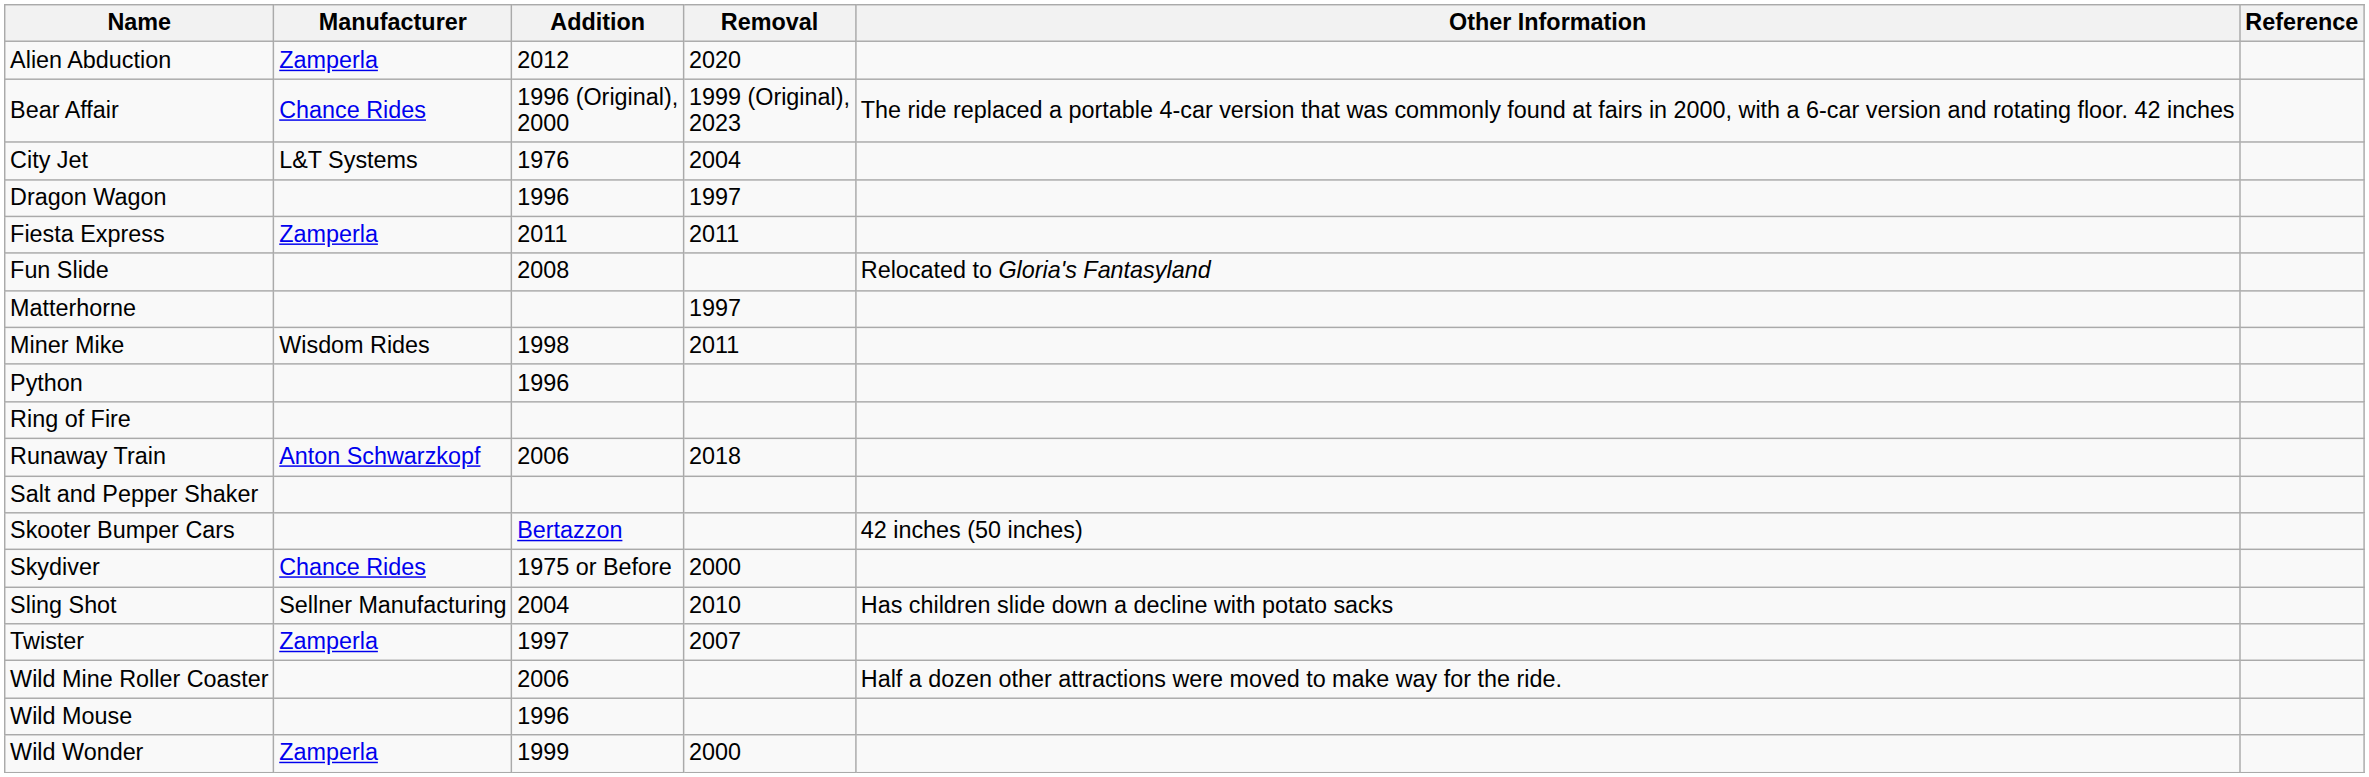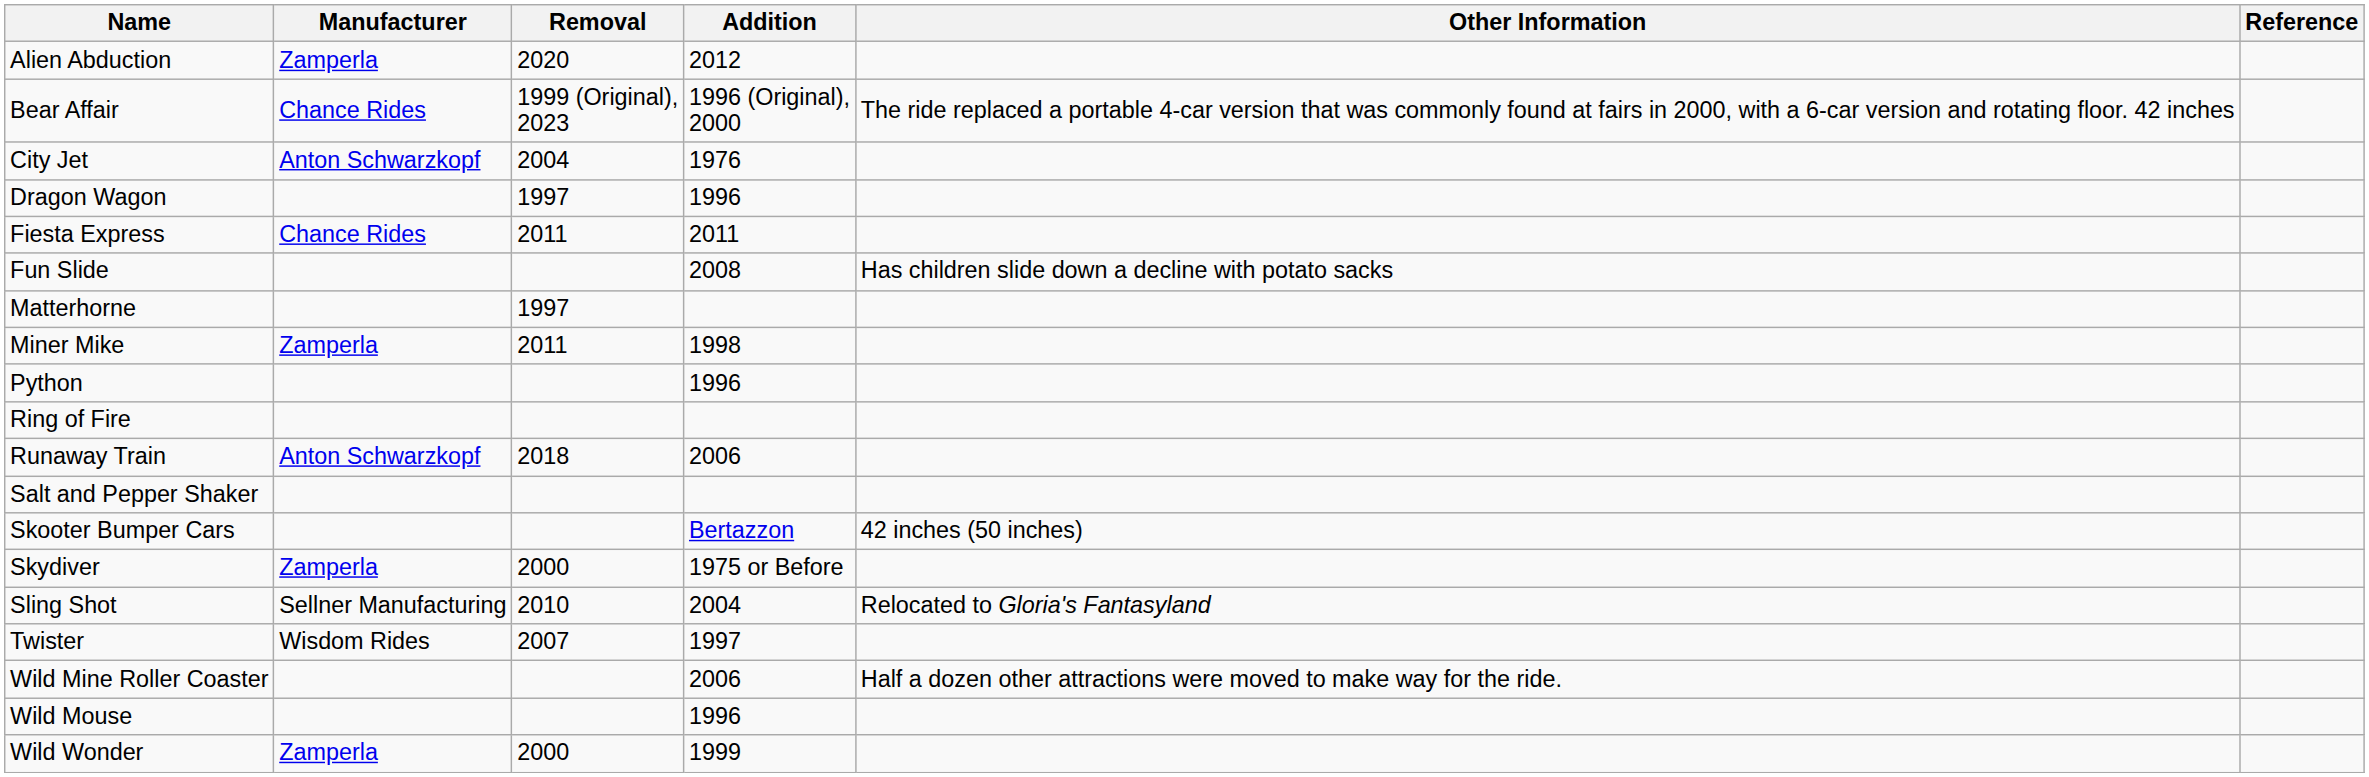 <table class="wikitable sortable">
 <tr>
 <th>Name</th>
 <th>Manufacturer</th>
+<th>Removal</th>
 <th>Addition</th>
-<th>Removal</th>
 <th>Other Information</th>
 <th>Reference</th>
 </tr>
 <tr>
 <td>Alien Abduction</td>
 <td><a href='#'>Zamperla</a></td>
+<td>2020</td>
 <td>2012</td>
-<td>2020</td>
 <td></td>
 <td></td>
 </tr>
 <tr>
 <td>Bear Affair</td>
 <td><a href='#'>Chance Rides</a></td>
+<td>1999 (Original),<br>2023</td>
 <td>1996 (Original),<br>2000</td>
-<td>1999 (Original),<br>2023</td>
 <td>The ride replaced a portable 4-car version that was commonly found at fairs in 2000, with a 6-car version and rotating floor. 42 inches</td>
 <td></td>
 </tr>
 <tr>
 <td>City Jet</td>
-<td>L&T Systems</td>
+<td><a href='#'>Anton Schwarzkopf</a></td>
+<td>2004</td>
 <td>1976</td>
-<td>2004</td>
 <td></td>
 <td></td>
 </tr>
 <tr>
 <td>Dragon Wagon</td>
 <td></td>
+<td>1997</td>
 <td>1996</td>
-<td>1997</td>
 <td></td>
 <td></td>
 </tr>
 <tr>
 <td>Fiesta Express</td>
-<td><a href='#'>Zamperla</a></td>
+<td><a href='#'>Chance Rides</a></td>
 <td>2011</td>
 <td>2011</td>
 <td></td>
 <td></td>
 </tr>
 <tr>
 <td>Fun Slide</td>
 <td></td>
+<td></td>
 <td>2008</td>
-<td></td>
-<td>Relocated to <em>Gloria's Fantasyland</em></td>
+<td>Has children slide down a decline with potato sacks</td>
 <td></td>
 </tr>
 <tr>
 <td>Matterhorne</td>
 <td></td>
+<td>1997</td>
 <td></td>
-<td>1997</td>
 <td></td>
 <td></td>
 </tr>
 <tr>
 <td>Miner Mike</td>
-<td>Wisdom Rides</td>
+<td><a href='#'>Zamperla</a></td>
+<td>2011</td>
 <td>1998</td>
-<td>2011</td>
 <td></td>
 <td></td>
 </tr>
 <tr>
 <td>Python</td>
 <td></td>
+<td></td>
 <td>1996</td>
-<td></td>
 <td></td>
 <td></td>
 </tr>
 <tr>
 <td>Ring of Fire</td>
 <td></td>
 <td></td>
 <td></td>
 <td></td>
 <td></td>
 </tr>
 <tr>
 <td>Runaway Train</td>
 <td><a href='#'>Anton Schwarzkopf</a></td>
+<td>2018</td>
 <td>2006</td>
-<td>2018</td>
 <td></td>
 <td></td>
 </tr>
 <tr>
 <td>Salt and Pepper Shaker</td>
 <td></td>
 <td></td>
 <td></td>
 <td></td>
 <td></td>
 </tr>
 <tr>
 <td>Skooter Bumper Cars</td>
 <td></td>
+<td></td>
 <td><a href='#'>Bertazzon</a></td>
-<td></td>
 <td>42 inches (50 inches)</td>
 <td></td>
 </tr>
 <tr>
 <td>Skydiver</td>
-<td><a href='#'>Chance Rides</a></td>
+<td><a href='#'>Zamperla</a></td>
+<td>2000</td>
 <td>1975 or Before</td>
-<td>2000</td>
 <td></td>
 <td></td>
 </tr>
 <tr>
 <td>Sling Shot</td>
 <td>Sellner Manufacturing</td>
+<td>2010</td>
 <td>2004</td>
-<td>2010</td>
-<td>Has children slide down a decline with potato sacks</td>
+<td>Relocated to <em>Gloria's Fantasyland</em></td>
 <td></td>
 </tr>
 <tr>
 <td>Twister</td>
-<td><a href='#'>Zamperla</a></td>
+<td>Wisdom Rides</td>
+<td>2007</td>
 <td>1997</td>
-<td>2007</td>
 <td></td>
 <td></td>
 </tr>
 <tr>
 <td>Wild Mine Roller Coaster</td>
 <td></td>
+<td></td>
 <td>2006</td>
-<td></td>
 <td>Half a dozen other attractions were moved to make way for the ride.</td>
 <td></td>
 </tr>
 <tr>
 <td>Wild Mouse</td>
 <td></td>
+<td></td>
 <td>1996</td>
-<td></td>
 <td></td>
 <td></td>
 </tr>
 <tr>
 <td>Wild Wonder</td>
 <td><a href='#'>Zamperla</a></td>
+<td>2000</td>
 <td>1999</td>
-<td>2000</td>
 <td></td>
 <td></td>
 </tr>
 </table>
